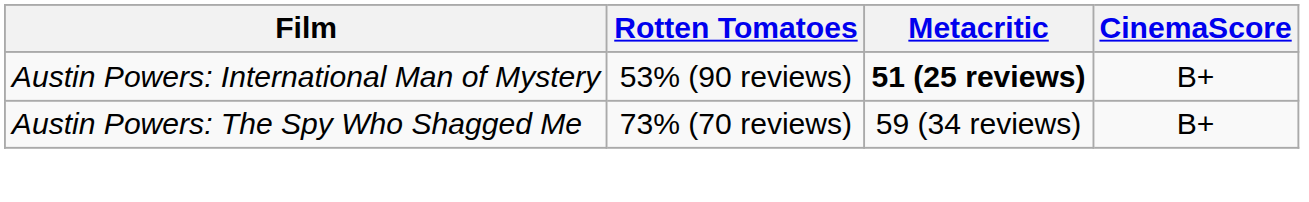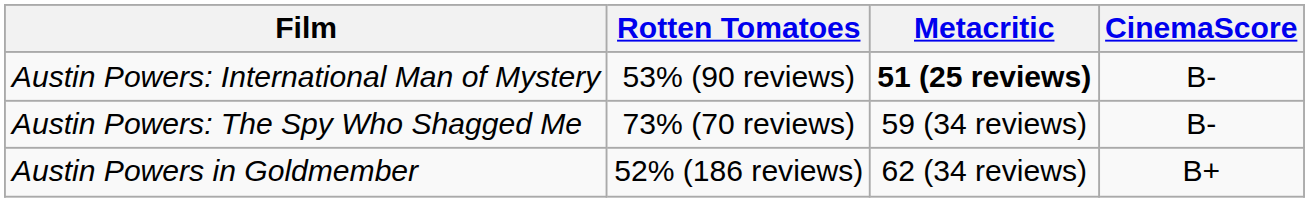 <table class="wikitable plainrowheaders" style="text-align: center">
 <tr>
 <th>Film</th>
 <th><a href='#'>Rotten Tomatoes</a></th>
 <th><a href='#'>Metacritic</a></th>
 <th><a href='#'>CinemaScore</a></th>
 </tr>
 <tr>
 <td style="text-align: left"><em>Austin Powers: International Man of Mystery</em></td>
 <td>53% (90 reviews)</td>
 <td><strong>51 (25 reviews)</strong></td>
-<td>B+</td>
+<td>B-</td>
 </tr>
 <tr>
 <td style="text-align: left"><em>Austin Powers: The Spy Who Shagged Me</em></td>
 <td>73% (70 reviews)</td>
 <td>59 (34 reviews)</td>
+<td>B-</td>
+</tr>
+<tr>
+<td style="text-align: left"><em>Austin Powers in Goldmember</em></td>
+<td>52% (186 reviews)</td>
+<td>62 (34 reviews)</td>
 <td>B+</td>
 </tr>
 </table>
